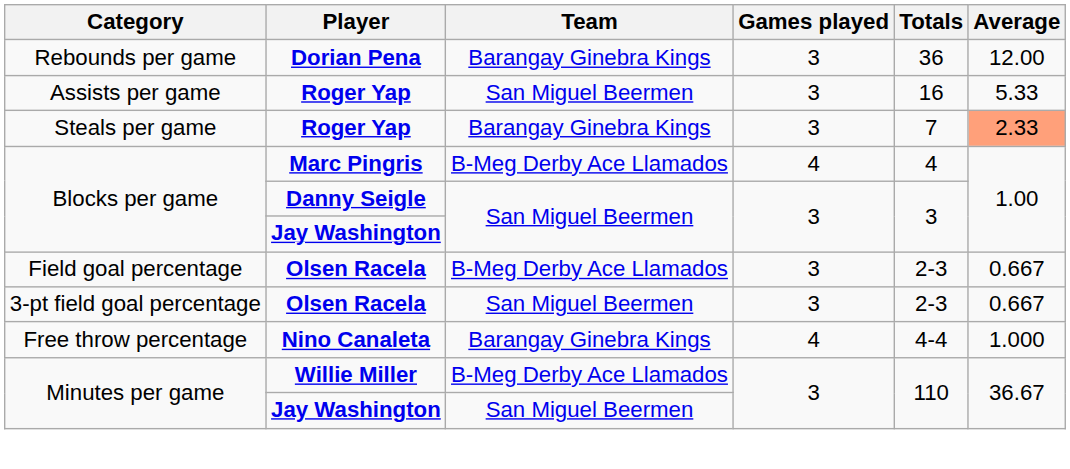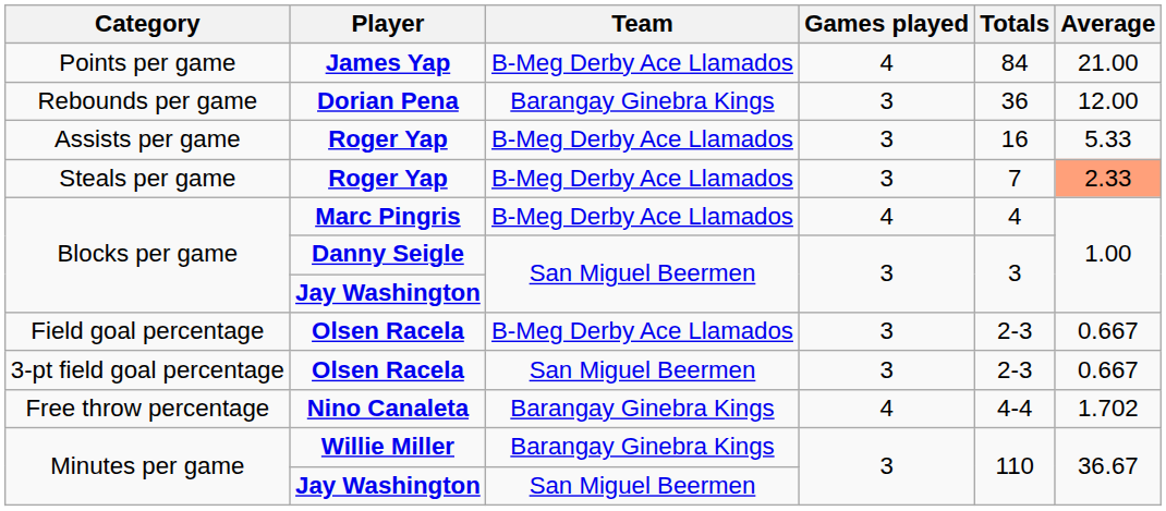 <table class="wikitable" style="text-align:center">
 <tr>
 <th>Category</th>
 <th>Player</th>
 <th>Team</th>
 <th>Games played</th>
 <th>Totals</th>
 <th>Average</th>
+</tr>
+<tr>
+<td>Points per game</td>
+<td><strong><a href='#'>James Yap</a></strong></td>
+<td><a href='#'>B-Meg Derby Ace Llamados</a></td>
+<td>4</td>
+<td>84</td>
+<td>21.00</td>
 </tr>
 <tr>
 <td>Rebounds per game</td>
 <td><strong><a href='#'>Dorian Pena</a></strong></td>
 <td><a href='#'>Barangay Ginebra Kings</a></td>
 <td>3</td>
 <td>36</td>
 <td>12.00</td>
 </tr>
 <tr>
 <td>Assists per game</td>
 <td><strong><a href='#'>Roger Yap</a></strong></td>
-<td><a href='#'>San Miguel Beermen</a></td>
+<td><a href='#'>B-Meg Derby Ace Llamados</a></td>
 <td>3</td>
 <td>16</td>
 <td>5.33</td>
 </tr>
 <tr>
 <td>Steals per game</td>
 <td><strong><a href='#'>Roger Yap</a></strong></td>
-<td><a href='#'>Barangay Ginebra Kings</a></td>
+<td><a href='#'>B-Meg Derby Ace Llamados</a></td>
 <td>3</td>
 <td>7</td>
 <td style="background: lightsalmon;">2.33</td>
 </tr>
 <tr>
 <td rowspan=3>Blocks per game</td>
 <td><strong><a href='#'>Marc Pingris</a></strong></td>
 <td><a href='#'>B-Meg Derby Ace Llamados</a></td>
 <td>4</td>
 <td>4</td>
 <td rowspan=3>1.00</td>
 </tr>
 <tr>
 <td><strong><a href='#'>Danny Seigle</a></strong></td>
 <td rowspan=2><a href='#'>San Miguel Beermen</a></td>
 <td rowspan=2>3</td>
 <td rowspan=2>3</td>
 </tr>
 <tr>
 <td><strong><a href='#'>Jay Washington</a></strong></td>
 </tr>
 <tr>
 <td>Field goal percentage</td>
 <td><strong><a href='#'>Olsen Racela</a></strong></td>
 <td><a href='#'>B-Meg Derby Ace Llamados</a></td>
 <td>3</td>
 <td>2-3</td>
 <td>0.667</td>
 </tr>
 <tr>
 <td>3-pt field goal percentage</td>
 <td><strong><a href='#'>Olsen Racela</a></strong></td>
 <td><a href='#'>San Miguel Beermen</a></td>
 <td>3</td>
 <td>2-3</td>
 <td>0.667</td>
 </tr>
 <tr>
 <td>Free throw percentage</td>
 <td><strong><a href='#'>Nino Canaleta</a></strong></td>
 <td><a href='#'>Barangay Ginebra Kings</a></td>
 <td>4</td>
 <td>4-4</td>
-<td>1.000</td>
+<td>1.702</td>
 </tr>
 <tr>
 <td rowspan=2>Minutes per game</td>
 <td><strong><a href='#'>Willie Miller</a></strong></td>
-<td><a href='#'>B-Meg Derby Ace Llamados</a></td>
+<td><a href='#'>Barangay Ginebra Kings</a></td>
 <td rowspan=2>3</td>
 <td rowspan=2>110</td>
 <td rowspan=2>36.67</td>
 </tr>
 <tr>
 <td><strong><a href='#'>Jay Washington</a></strong></td>
 <td><a href='#'>San Miguel Beermen</a></td>
 </tr>
 </table>
